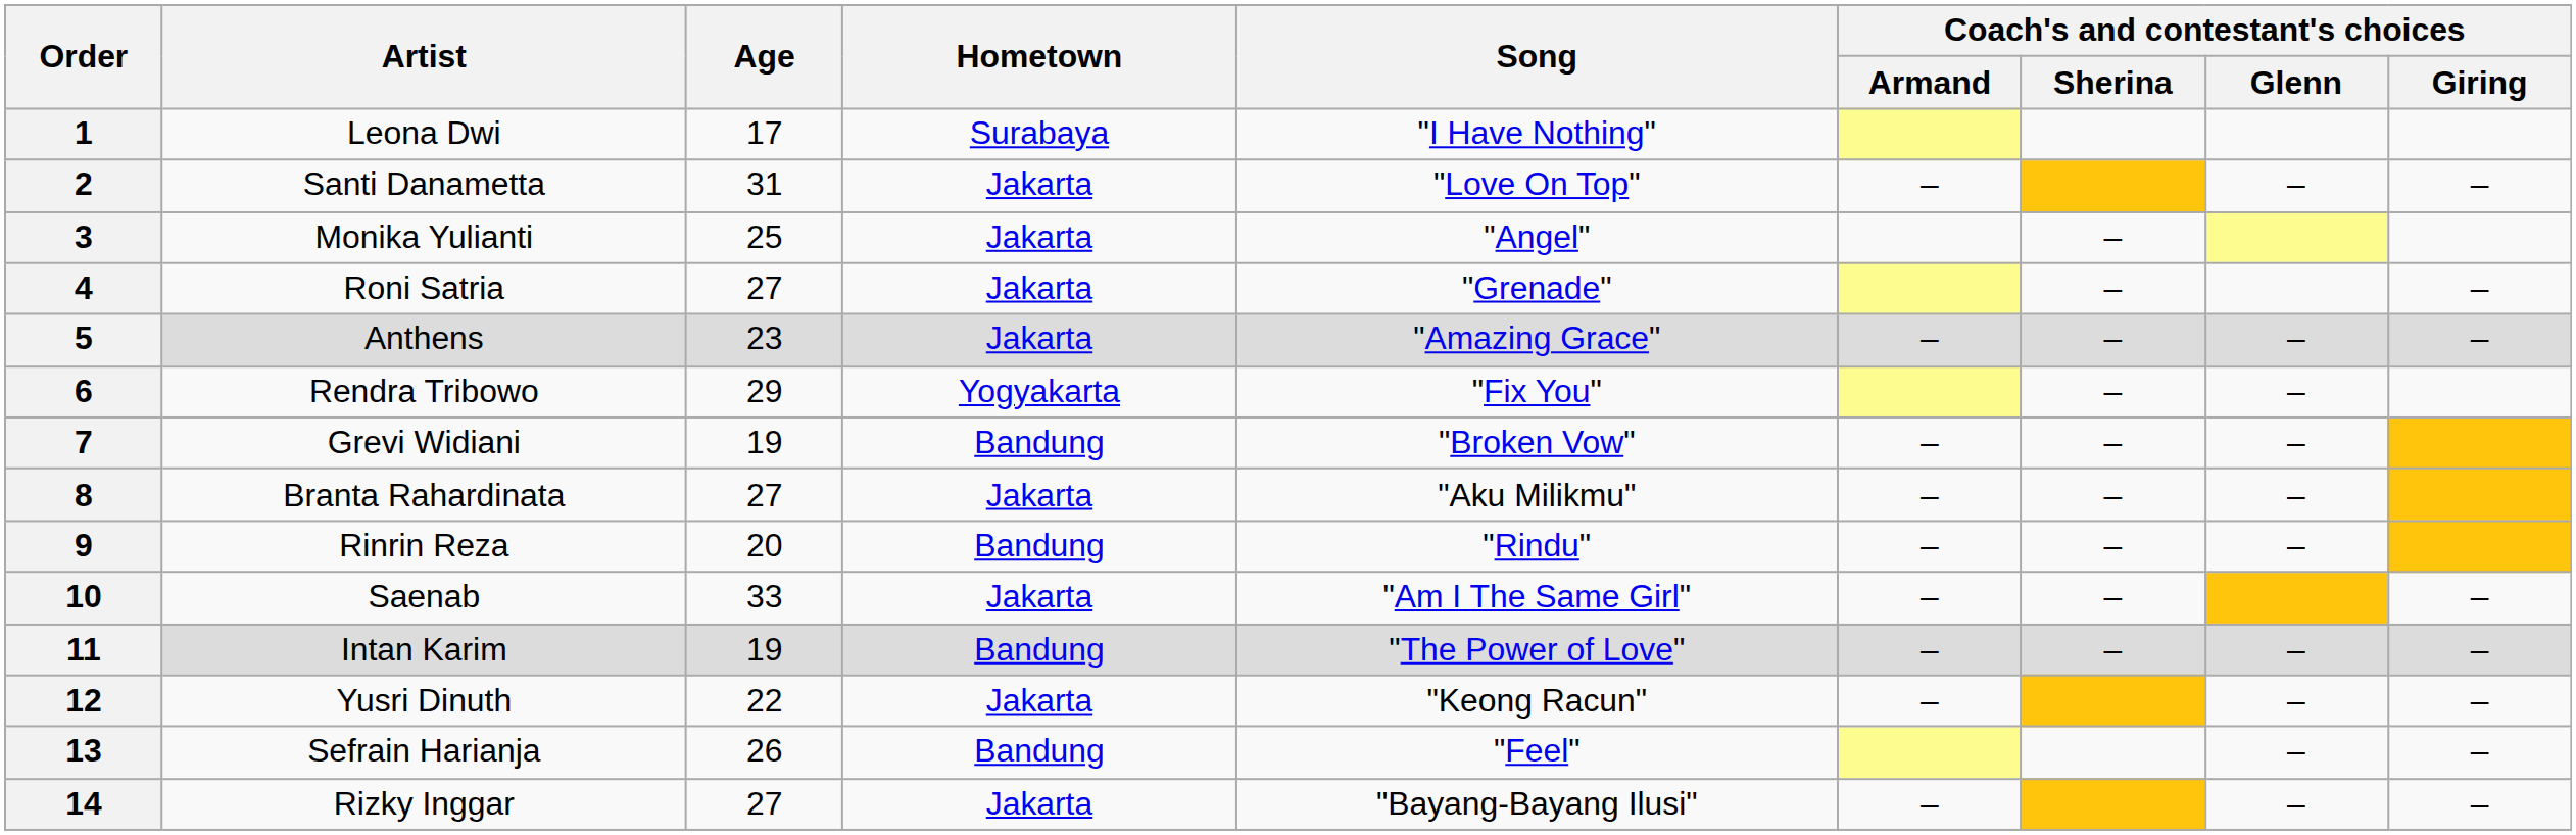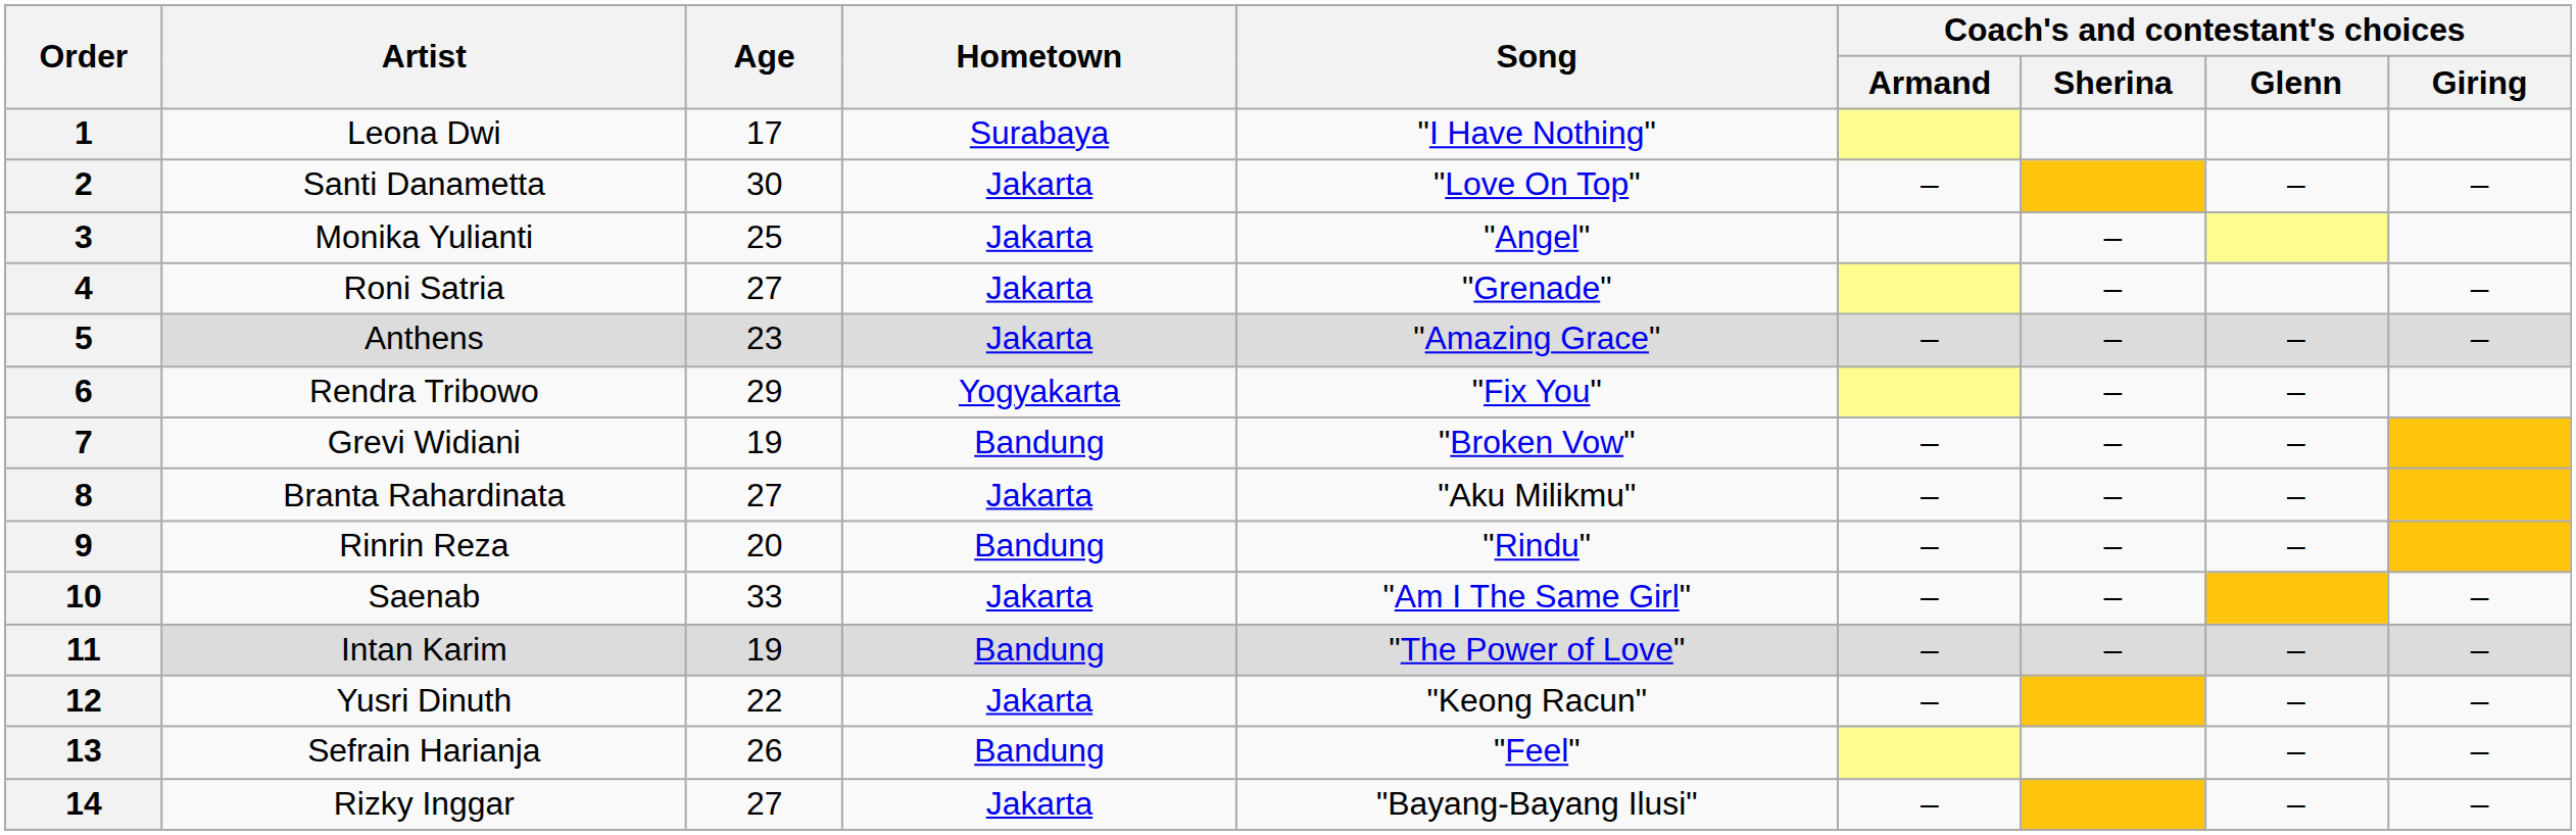 <table class="wikitable" style="text-align:center; width:100%;">
 <tr>
 <th scope="col" rowspan="2" style="width:06%;">Order</th>
 <th scope="col" rowspan="2" style="width:20%;">Artist</th>
 <th scope="col" rowspan="2" style="width:06%;">Age</th>
 <th scope="col" rowspan="2" style="width:15%;">Hometown</th>
 <th scope="col" rowspan="2" style="width:23%;">Song</th>
 <th scope="col" colspan="4" style="width:28%;">Coach's and contestant's choices</th>
 </tr>
 <tr>
 <th style="width:07%;">Armand</th>
 <th style="width:07%;">Sherina</th>
 <th style="width:07%;">Glenn</th>
 <th style="width:07%;">Giring</th>
 </tr>
 <tr>
 <th>1</th>
 <td>Leona Dwi</td>
 <td>17</td>
 <td><a href='#'>Surabaya</a></td>
 <td>"<a href='#'>I Have Nothing</a>"</td>
 <td style="background:#fdfc8f;"><strong></strong></td>
 <td><strong></strong></td>
 <td><strong></strong></td>
 <td><strong></strong></td>
 </tr>
 <tr>
 <th>2</th>
 <td>Santi Danametta</td>
-<td>31</td>
+<td>30</td>
 <td><a href='#'>Jakarta</a></td>
 <td>"<a href='#'>Love On Top</a>"</td>
 <td style="text-align:center;">–</td>
 <td style="background:#FFC40C;"><strong></strong></td>
 <td style="text-align:center;">–</td>
 <td style="text-align:center;">–</td>
 </tr>
 <tr>
 <th>3</th>
 <td>Monika Yulianti</td>
 <td>25</td>
 <td><a href='#'>Jakarta</a></td>
 <td>"<a href='#'>Angel</a>"</td>
 <td><strong></strong></td>
 <td style="text-align:center;">–</td>
 <td style="background:#fdfc8f;"><strong></strong></td>
 <td><strong></strong></td>
 </tr>
 <tr>
 <th>4</th>
 <td>Roni Satria</td>
 <td>27</td>
 <td><a href='#'>Jakarta</a></td>
 <td>"<a href='#'>Grenade</a>"</td>
 <td style="background:#fdfc8f;"><strong></strong></td>
 <td style="text-align:center;">–</td>
 <td><strong></strong></td>
 <td style="text-align:center;">–</td>
 </tr>
 <tr>
 <th>5</th>
 <td style="background:#DCDCDC;">Anthens</td>
 <td style="background:#DCDCDC;">23</td>
 <td style="background:#DCDCDC;"><a href='#'>Jakarta</a></td>
 <td style="background:#DCDCDC;">"<a href='#'>Amazing Grace</a>"</td>
 <td style="background:#DCDCDC;">–</td>
 <td style="background:#DCDCDC;">–</td>
 <td style="background:#DCDCDC;">–</td>
 <td style="background:#DCDCDC;">–</td>
 </tr>
 <tr>
 <th>6</th>
 <td>Rendra Tribowo</td>
 <td>29</td>
 <td><a href='#'>Yogyakarta</a></td>
 <td>"<a href='#'>Fix You</a>"</td>
 <td style="background:#fdfc8f;"><strong></strong></td>
 <td style="text-align:center;">–</td>
 <td style="text-align:center;">–</td>
 <td><strong></strong></td>
 </tr>
 <tr>
 <th>7</th>
 <td>Grevi Widiani</td>
 <td>19</td>
 <td><a href='#'>Bandung</a></td>
 <td>"<a href='#'>Broken Vow</a>"</td>
 <td style="text-align:center;">–</td>
 <td style="text-align:center;">–</td>
 <td style="text-align:center;">–</td>
 <td style="background:#FFC40C;"><strong></strong></td>
 </tr>
 <tr>
 <th>8</th>
 <td>Branta Rahardinata</td>
 <td>27</td>
 <td><a href='#'>Jakarta</a></td>
 <td>"Aku Milikmu"</td>
 <td style="text-align:center;">–</td>
 <td style="text-align:center;">–</td>
 <td style="text-align:center;">–</td>
 <td style="background:#FFC40C;"><strong></strong></td>
 </tr>
 <tr>
 <th>9</th>
 <td>Rinrin Reza</td>
 <td>20</td>
 <td><a href='#'>Bandung</a></td>
 <td>"<a href='#'>Rindu</a>"</td>
 <td style="text-align:center;">–</td>
 <td style="text-align:center;">–</td>
 <td style="text-align:center;">–</td>
 <td style="background:#FFC40C;"><strong></strong></td>
 </tr>
 <tr>
 <th>10</th>
 <td>Saenab</td>
 <td>33</td>
 <td><a href='#'>Jakarta</a></td>
 <td>"<a href='#'>Am I The Same Girl</a>"</td>
 <td style="text-align:center;">–</td>
 <td style="text-align:center;">–</td>
 <td style="background:#FFC40C;"><strong></strong></td>
 <td style="text-align:center;">–</td>
 </tr>
 <tr>
 <th>11</th>
 <td style="background:#DCDCDC;">Intan Karim</td>
 <td style="background:#DCDCDC;">19</td>
 <td style="background:#DCDCDC;"><a href='#'>Bandung</a></td>
 <td style="background:#DCDCDC;">"<a href='#'>The Power of Love</a>"</td>
 <td style="background:#DCDCDC;">–</td>
 <td style="background:#DCDCDC;">–</td>
 <td style="background:#DCDCDC;">–</td>
 <td style="background:#DCDCDC;">–</td>
 </tr>
 <tr>
 <th>12</th>
 <td>Yusri Dinuth</td>
 <td>22</td>
 <td><a href='#'>Jakarta</a></td>
 <td>"Keong Racun"</td>
 <td style="text-align:center;">–</td>
 <td style="background:#FFC40C;"><strong></strong></td>
 <td style="text-align:center;">–</td>
 <td style="text-align:center;">–</td>
 </tr>
 <tr>
 <th>13</th>
 <td>Sefrain Harianja</td>
 <td>26</td>
 <td><a href='#'>Bandung</a></td>
 <td>"<a href='#'>Feel</a>"</td>
 <td style="background:#fdfc8f;"><strong></strong></td>
 <td><strong></strong></td>
 <td style="text-align:center;">–</td>
 <td style="text-align:center;">–</td>
 </tr>
 <tr>
 <th>14</th>
 <td>Rizky Inggar</td>
 <td>27</td>
 <td><a href='#'>Jakarta</a></td>
 <td>"Bayang-Bayang Ilusi"</td>
 <td style="text-align:center;">–</td>
 <td style="background:#FFC40C;"><strong></strong></td>
 <td style="text-align:center;">–</td>
 <td style="text-align:center;">–</td>
 </tr>
 </table>
